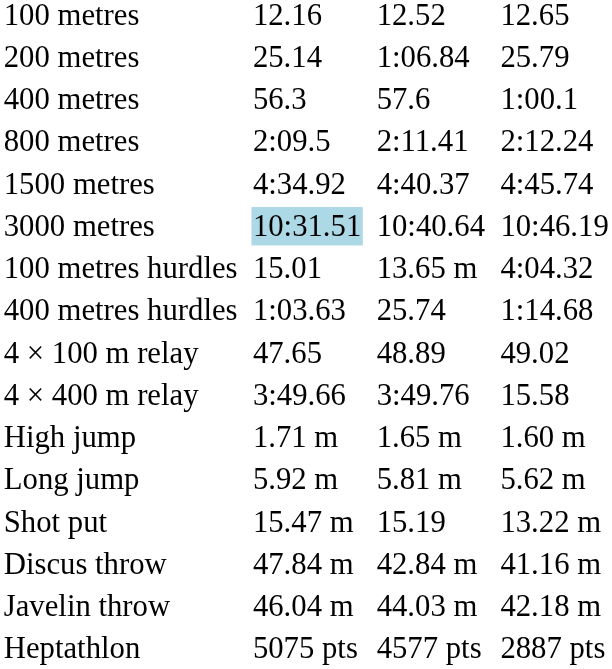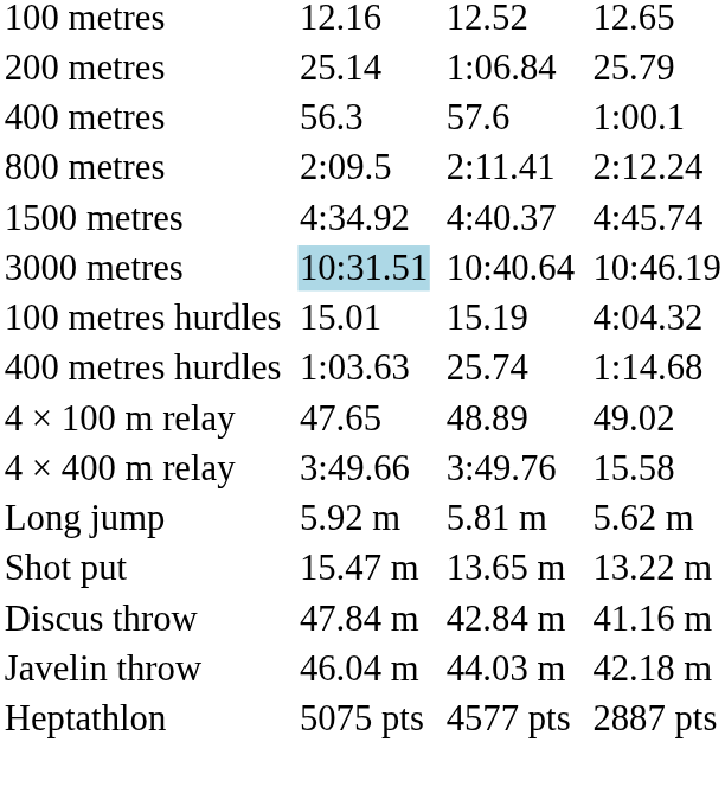 <table>
 <tr>
 <td>100 metres</td>
 <td></td>
 <td>12.16</td>
 <td></td>
 <td>12.52</td>
 <td></td>
 <td>12.65</td>
 </tr>
 <tr>
 <td>200 metres</td>
 <td></td>
 <td>25.14</td>
 <td></td>
 <td>1:06.84</td>
 <td></td>
 <td>25.79</td>
 </tr>
 <tr>
 <td>400 metres</td>
 <td></td>
 <td>56.3</td>
 <td></td>
 <td>57.6</td>
 <td></td>
 <td>1:00.1</td>
 </tr>
 <tr>
 <td>800 metres</td>
 <td></td>
 <td>2:09.5</td>
 <td></td>
 <td>2:11.41</td>
 <td></td>
 <td>2:12.24</td>
 </tr>
 <tr>
 <td>1500 metres</td>
 <td></td>
 <td>4:34.92</td>
 <td></td>
 <td>4:40.37</td>
 <td></td>
 <td>4:45.74</td>
 </tr>
 <tr>
 <td>3000 metres</td>
 <td></td>
 <td style="background: lightblue;">10:31.51</td>
 <td></td>
 <td>10:40.64</td>
 <td></td>
 <td>10:46.19</td>
 </tr>
 <tr>
 <td>100 metres hurdles</td>
 <td></td>
 <td>15.01</td>
 <td></td>
-<td>13.65 m</td>
+<td>15.19</td>
 <td></td>
 <td>4:04.32</td>
 </tr>
 <tr>
 <td>400 metres hurdles</td>
 <td></td>
 <td>1:03.63</td>
 <td></td>
 <td>25.74</td>
 <td></td>
 <td>1:14.68</td>
 </tr>
 <tr>
 <td>4 × 100 m relay</td>
 <td></td>
 <td>47.65</td>
 <td></td>
 <td>48.89</td>
 <td></td>
 <td>49.02</td>
 </tr>
 <tr>
 <td>4 × 400 m relay</td>
 <td></td>
 <td>3:49.66</td>
 <td></td>
 <td>3:49.76</td>
 <td></td>
 <td>15.58</td>
 </tr>
 <tr>
-<td>High jump</td>
-<td></td>
-<td>1.71 m</td>
-<td></td>
-<td>1.65 m</td>
-<td></td>
-<td>1.60 m</td>
-</tr>
-<tr>
 <td>Long jump</td>
 <td></td>
 <td>5.92 m</td>
 <td></td>
 <td>5.81 m</td>
 <td></td>
 <td>5.62 m</td>
 </tr>
 <tr>
 <td>Shot put</td>
 <td></td>
 <td>15.47 m</td>
 <td></td>
-<td>15.19</td>
+<td>13.65 m</td>
 <td></td>
 <td>13.22 m</td>
 </tr>
 <tr>
 <td>Discus throw</td>
 <td></td>
 <td>47.84 m</td>
 <td></td>
 <td>42.84 m</td>
 <td></td>
 <td>41.16 m</td>
 </tr>
 <tr>
 <td>Javelin throw</td>
 <td></td>
 <td>46.04 m</td>
 <td></td>
 <td>44.03 m</td>
 <td></td>
 <td>42.18 m</td>
 </tr>
 <tr>
 <td>Heptathlon</td>
 <td></td>
 <td>5075 pts</td>
 <td></td>
 <td>4577 pts</td>
 <td></td>
 <td>2887 pts</td>
 </tr>
 </table>
